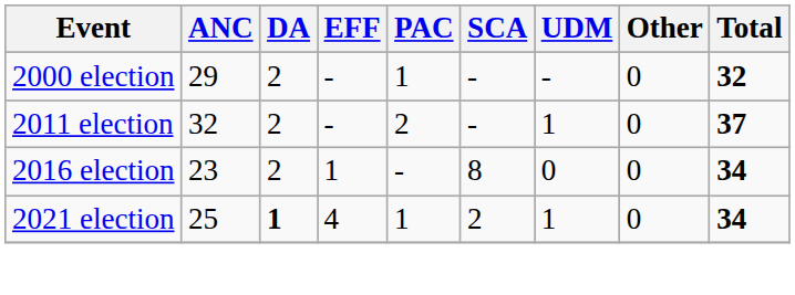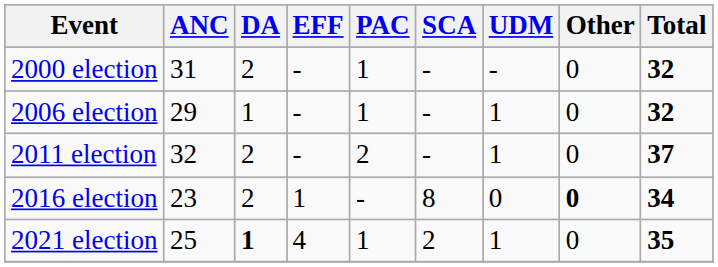 <table class="wikitable">
 <tr>
 <th>Event</th>
 <th><a href='#'>ANC</a></th>
 <th><a href='#'>DA</a></th>
 <th><a href='#'>EFF</a></th>
 <th><a href='#'>PAC</a></th>
 <th><a href='#'>SCA</a></th>
 <th><a href='#'>UDM</a></th>
 <th>Other</th>
 <th>Total</th>
 </tr>
 <tr>
 <td><a href='#'>2000 election</a></td>
-<td>29</td>
+<td>31</td>
 <td>2</td>
 <td>-</td>
 <td>1</td>
 <td>-</td>
 <td>-</td>
+<td>0</td>
+<td><strong>32</strong></td>
+</tr>
+<tr>
+<td><a href='#'>2006 election</a></td>
+<td>29</td>
+<td>1</td>
+<td>-</td>
+<td>1</td>
+<td>-</td>
+<td>1</td>
 <td>0</td>
 <td><strong>32</strong></td>
 </tr>
 <tr>
 <td><a href='#'>2011 election</a></td>
 <td>32</td>
 <td>2</td>
 <td>-</td>
 <td>2</td>
 <td>-</td>
 <td>1</td>
 <td>0</td>
 <td><strong>37</strong></td>
 </tr>
 <tr>
 <td><a href='#'>2016 election</a></td>
 <td>23</td>
 <td>2</td>
 <td>1</td>
 <td>-</td>
 <td>8</td>
 <td>0</td>
-<td>0</td>
+<td><strong>0</strong></td>
 <td><strong>34</strong></td>
 </tr>
 <tr>
 <td><a href='#'>2021 election</a></td>
 <td>25</td>
 <td><strong>1</strong></td>
 <td>4</td>
 <td>1</td>
 <td>2</td>
 <td>1</td>
 <td>0</td>
-<td><strong>34</strong></td>
+<td><strong>35</strong></td>
 </tr>
 <tr>
 </tr>
 </table>
